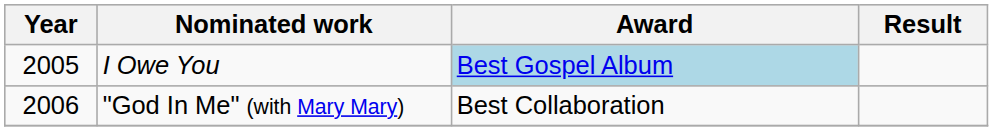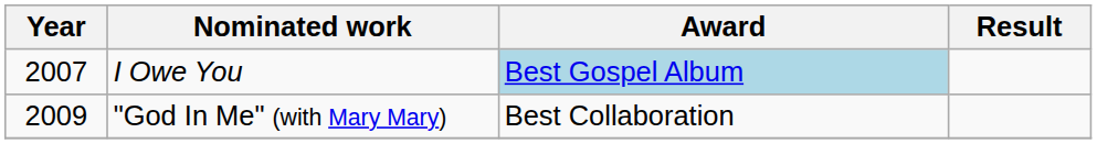 <table class="wikitable" style="width:70%;">
 <tr>
 <th style="width:3%;">Year</th>
 <th style="width:20%;">Nominated work</th>
 <th style="width:23%;">Award</th>
 <th style="width:5%;">Result</th>
 </tr>
 <tr>
-<td align="center">2005</td>
+<td align="center">2007</td>
 <td><em>I Owe You</em></td>
 <td style="background: lightblue;"><a href='#'>Best Gospel Album</a></td>
 <td></td>
 </tr>
 <tr>
-<td align="center">2006</td>
+<td align="center">2009</td>
 <td>"God In Me" <small>(with <a href='#'>Mary Mary</a>)</small></td>
 <td>Best Collaboration</td>
 <td></td>
 </tr>
 <tr>
 </tr>
 </table>
